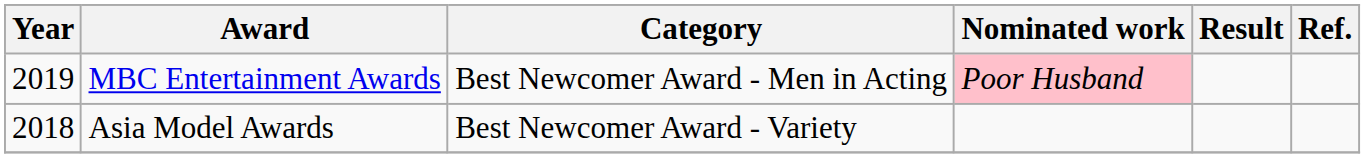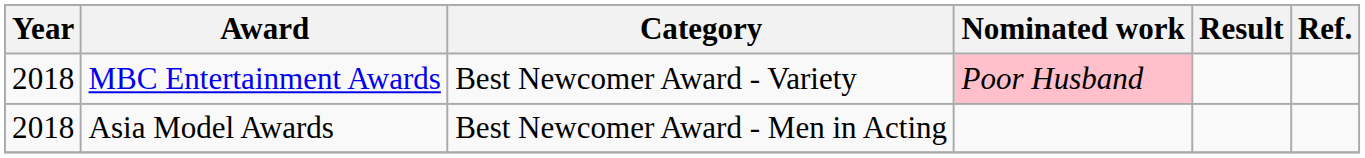 <table class="wikitable sortable">
 <tr>
 <th>Year</th>
 <th>Award</th>
 <th>Category</th>
 <th>Nominated work</th>
 <th>Result</th>
 <th>Ref.</th>
 </tr>
 <tr>
-<td>2019</td>
+<td>2018</td>
 <td><a href='#'>MBC Entertainment Awards</a></td>
-<td>Best Newcomer Award - Men in Acting</td>
+<td>Best Newcomer Award - Variety</td>
 <td style="background: pink;"><em>Poor Husband</em></td>
 <td></td>
 <td></td>
 </tr>
 <tr>
 <td>2018</td>
 <td>Asia Model Awards</td>
-<td>Best Newcomer Award - Variety</td>
+<td>Best Newcomer Award - Men in Acting</td>
 <td></td>
 <td></td>
 <td></td>
 </tr>
 <tr>
 </tr>
 </table>
